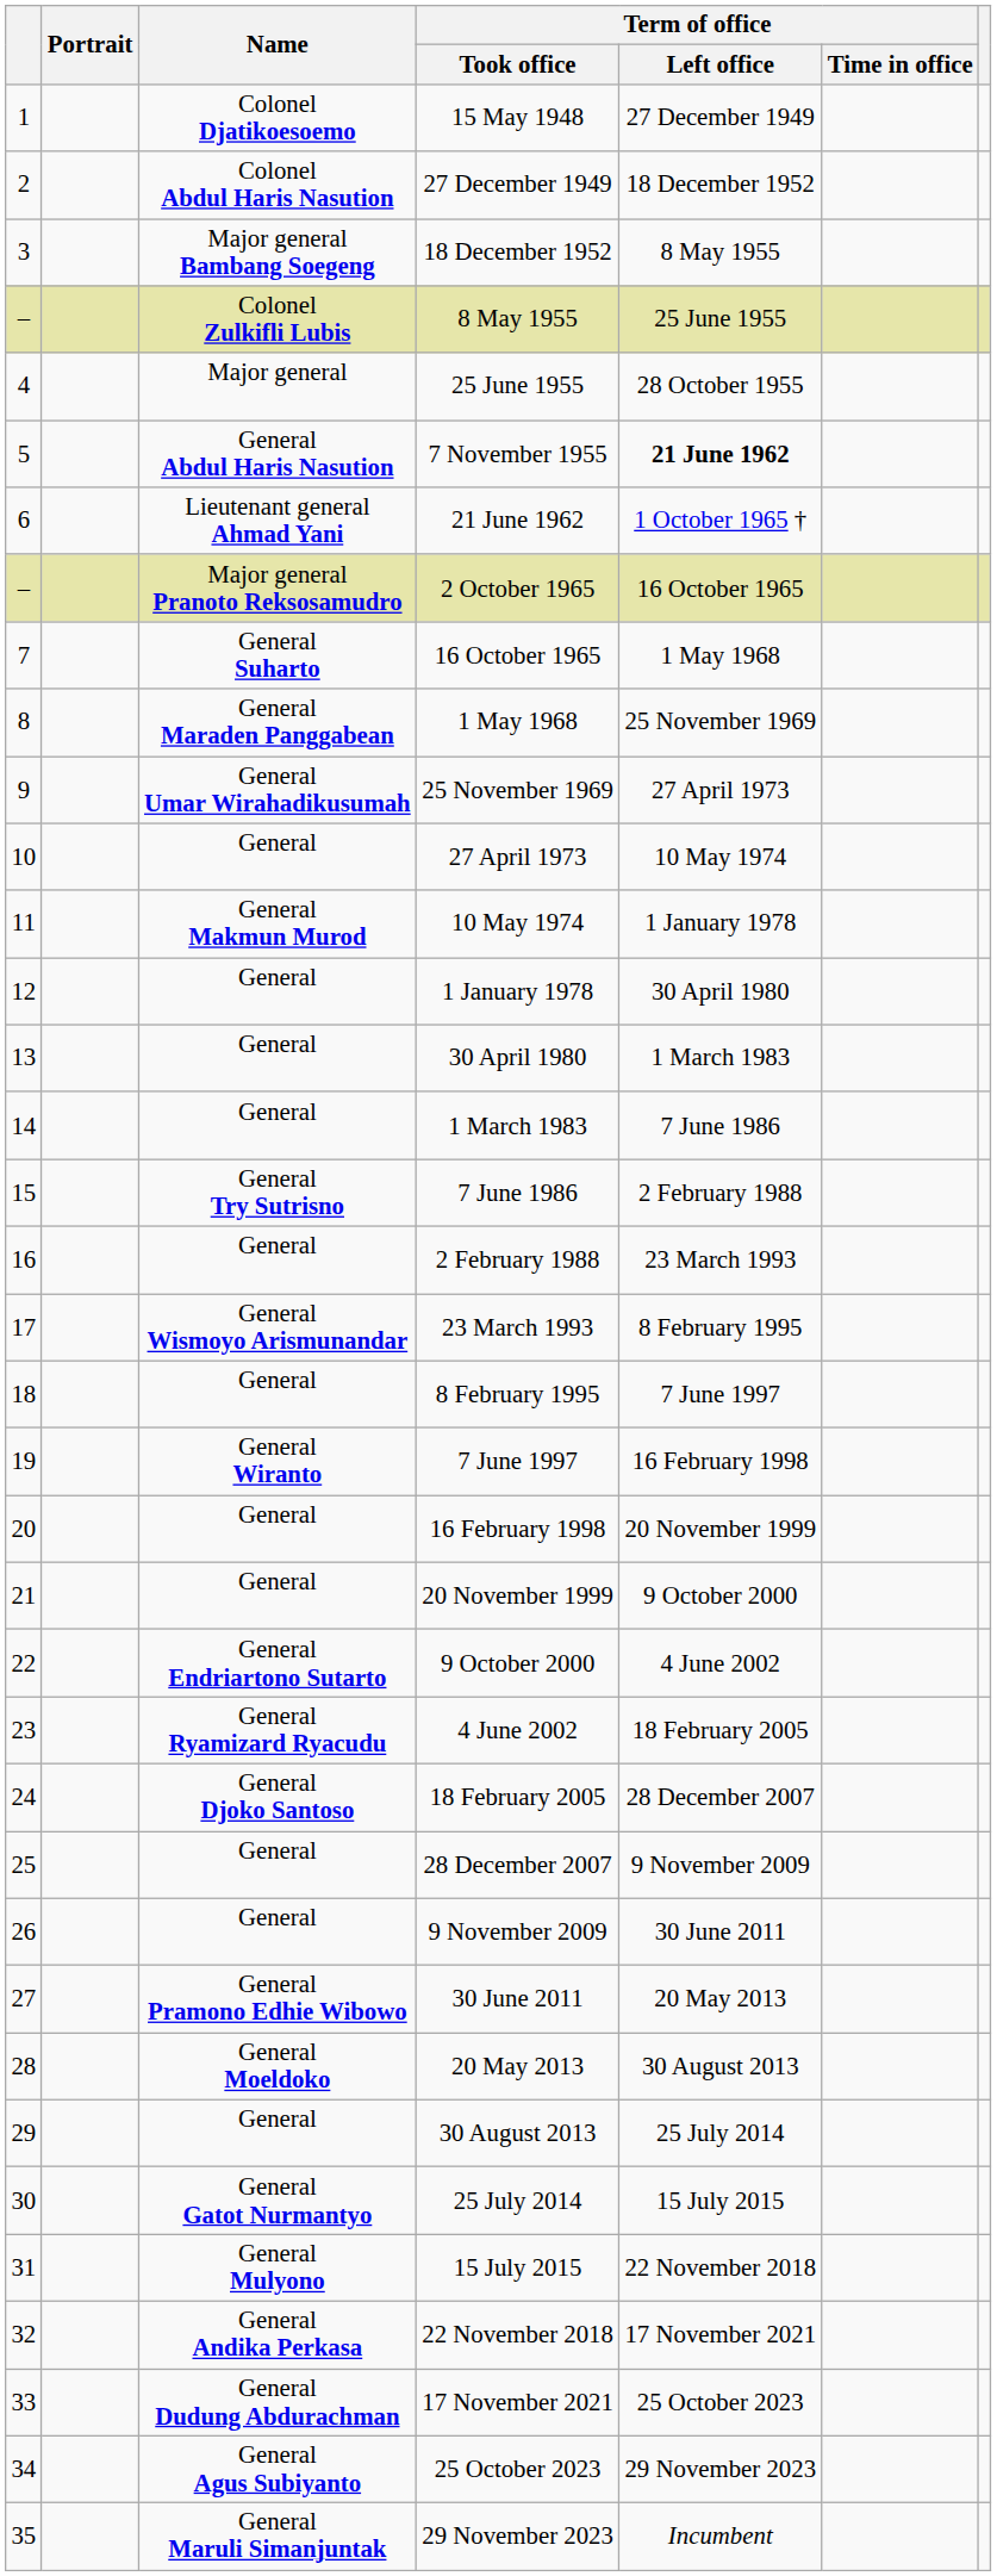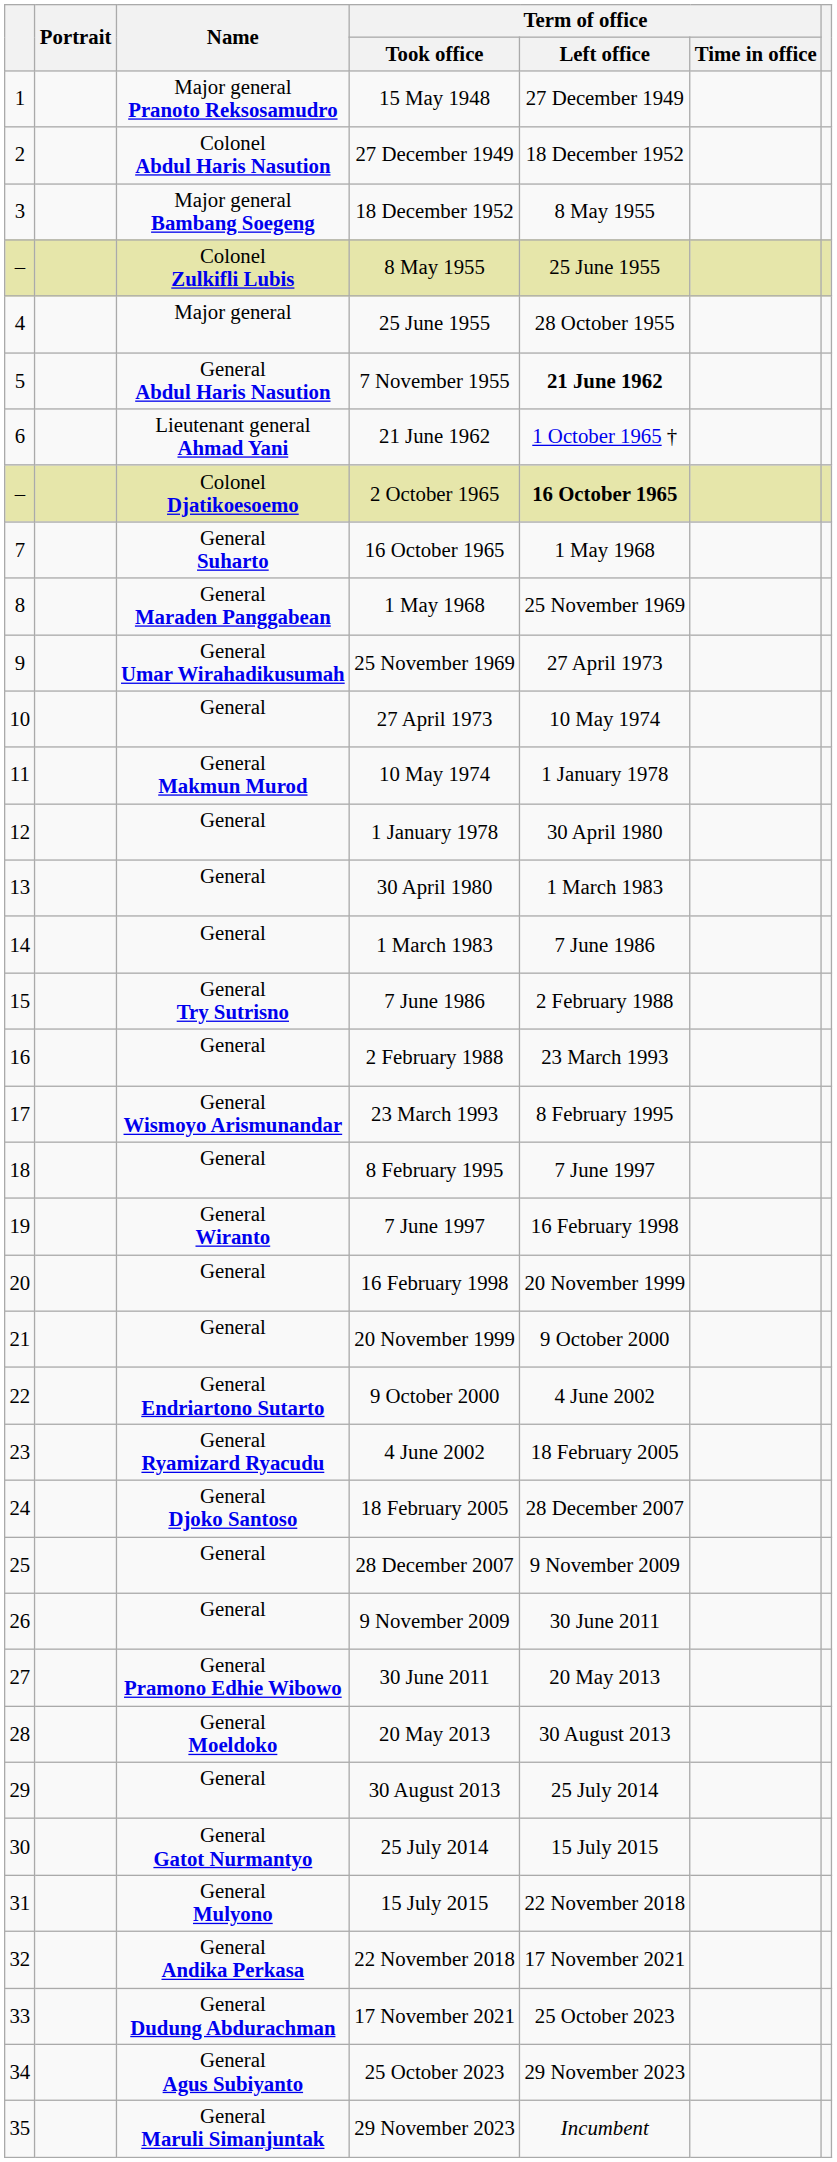 <table class="wikitable" style="text-align:center">
 <tr>
 <th rowspan=2></th>
 <th rowspan=2>Portrait</th>
 <th rowspan=2>Name<br></th>
 <th colspan=3>Term of office</th>
 <th rowspan=2></th>
 </tr>
 <tr>
 <th>Took office</th>
 <th>Left office</th>
 <th>Time in office</th>
 </tr>
 <tr>
 <td>1</td>
 <td></td>
-<td>Colonel<br><strong><a href='#'>Djatikoesoemo</a></strong><br></td>
+<td>Major general<br><strong><a href='#'>Pranoto Reksosamudro</a></strong><br></td>
 <td>15 May 1948</td>
 <td>27 December 1949</td>
 <td></td>
 <td></td>
 </tr>
 <tr>
 <td>2</td>
 <td></td>
 <td>Colonel<br><strong><a href='#'>Abdul Haris Nasution</a></strong><br></td>
 <td>27 December 1949</td>
 <td>18 December 1952</td>
 <td></td>
 <td></td>
 </tr>
 <tr>
 <td>3</td>
 <td></td>
 <td>Major general<br><strong><a href='#'>Bambang Soegeng</a></strong><br></td>
 <td>18 December 1952</td>
 <td>8 May 1955</td>
 <td></td>
 <td></td>
 </tr>
 <tr style="background:#e6e6aa;">
 <td>–</td>
 <td></td>
 <td>Colonel<br><strong><a href='#'>Zulkifli Lubis</a></strong><br></td>
 <td>8 May 1955</td>
 <td>25 June 1955</td>
 <td></td>
 <td></td>
 </tr>
 <tr>
 <td>4</td>
 <td></td>
 <td>Major general<br><strong></strong><br></td>
 <td>25 June 1955</td>
 <td>28 October 1955</td>
 <td></td>
 <td></td>
 </tr>
 <tr>
 <td>5</td>
 <td></td>
 <td>General<br><strong><a href='#'>Abdul Haris Nasution</a></strong><br></td>
 <td>7 November 1955</td>
 <td><strong>21 June 1962</strong></td>
 <td></td>
 <td></td>
 </tr>
 <tr>
 <td>6</td>
 <td></td>
 <td>Lieutenant general<br><strong><a href='#'>Ahmad Yani</a></strong><br></td>
 <td>21 June 1962</td>
 <td><a href='#'>1 October 1965</a> †</td>
 <td></td>
 <td></td>
 </tr>
 <tr style="background:#e6e6aa;">
 <td>–</td>
 <td></td>
-<td>Major general<br><strong><a href='#'>Pranoto Reksosamudro</a></strong><br></td>
+<td>Colonel<br><strong><a href='#'>Djatikoesoemo</a></strong><br></td>
 <td>2 October 1965</td>
-<td>16 October 1965</td>
+<td><strong>16 October 1965</strong></td>
 <td></td>
 <td></td>
 </tr>
 <tr>
 <td>7</td>
 <td></td>
 <td>General<br><strong><a href='#'>Suharto</a></strong><br></td>
 <td>16 October 1965</td>
 <td>1 May 1968</td>
 <td></td>
 <td></td>
 </tr>
 <tr>
 <td>8</td>
 <td></td>
 <td>General<br><strong><a href='#'>Maraden Panggabean</a></strong><br></td>
 <td>1 May 1968</td>
 <td>25 November 1969</td>
 <td></td>
 <td></td>
 </tr>
 <tr>
 <td>9</td>
 <td></td>
 <td>General<br><strong><a href='#'>Umar Wirahadikusumah</a></strong><br></td>
 <td>25 November 1969</td>
 <td>27 April 1973</td>
 <td></td>
 <td></td>
 </tr>
 <tr>
 <td>10</td>
 <td></td>
 <td>General<br><strong></strong><br></td>
 <td>27 April 1973</td>
 <td>10 May 1974</td>
 <td></td>
 <td></td>
 </tr>
 <tr>
 <td>11</td>
 <td></td>
 <td>General<br><strong><a href='#'>Makmun Murod</a></strong><br></td>
 <td>10 May 1974</td>
 <td>1 January 1978</td>
 <td></td>
 <td></td>
 </tr>
 <tr>
 <td>12</td>
 <td></td>
 <td>General<br><strong></strong><br></td>
 <td>1 January 1978</td>
 <td>30 April 1980</td>
 <td></td>
 <td></td>
 </tr>
 <tr>
 <td>13</td>
 <td></td>
 <td>General<br><strong></strong><br></td>
 <td>30 April 1980</td>
 <td>1 March 1983</td>
 <td></td>
 <td></td>
 </tr>
 <tr>
 <td>14</td>
 <td></td>
 <td>General<br><strong></strong><br></td>
 <td>1 March 1983</td>
 <td>7 June 1986</td>
 <td></td>
 <td></td>
 </tr>
 <tr>
 <td>15</td>
 <td></td>
 <td>General<br><strong><a href='#'>Try Sutrisno</a></strong><br></td>
 <td>7 June 1986</td>
 <td>2 February 1988</td>
 <td></td>
 <td></td>
 </tr>
 <tr>
 <td>16</td>
 <td></td>
 <td>General<br><strong></strong><br></td>
 <td>2 February 1988</td>
 <td>23 March 1993</td>
 <td></td>
 <td></td>
 </tr>
 <tr>
 <td>17</td>
 <td></td>
 <td>General<br><strong><a href='#'>Wismoyo Arismunandar</a></strong><br></td>
 <td>23 March 1993</td>
 <td>8 February 1995</td>
 <td></td>
 <td></td>
 </tr>
 <tr>
 <td>18</td>
 <td></td>
 <td>General<br><strong></strong><br></td>
 <td>8 February 1995</td>
 <td>7 June 1997</td>
 <td></td>
 <td></td>
 </tr>
 <tr>
 <td>19</td>
 <td></td>
 <td>General<br><strong><a href='#'>Wiranto</a></strong><br></td>
 <td>7 June 1997</td>
 <td>16 February 1998</td>
 <td></td>
 <td></td>
 </tr>
 <tr>
 <td>20</td>
 <td></td>
 <td>General<br><strong></strong><br></td>
 <td>16 February 1998</td>
 <td>20 November 1999</td>
 <td></td>
 <td></td>
 </tr>
 <tr>
 <td>21</td>
 <td></td>
 <td>General<br><strong></strong><br></td>
 <td>20 November 1999</td>
 <td>9 October 2000</td>
 <td></td>
 <td></td>
 </tr>
 <tr>
 <td>22</td>
 <td></td>
 <td>General<br><strong><a href='#'>Endriartono Sutarto</a></strong><br></td>
 <td>9 October 2000</td>
 <td>4 June 2002</td>
 <td></td>
 <td></td>
 </tr>
 <tr>
 <td>23</td>
 <td></td>
 <td>General<br><strong><a href='#'>Ryamizard Ryacudu</a></strong><br></td>
 <td>4 June 2002</td>
 <td>18 February 2005</td>
 <td></td>
 <td></td>
 </tr>
 <tr>
 <td>24</td>
 <td></td>
 <td>General<br><strong><a href='#'>Djoko Santoso</a></strong><br></td>
 <td>18 February 2005</td>
 <td>28 December 2007</td>
 <td></td>
 <td></td>
 </tr>
 <tr>
 <td>25</td>
 <td></td>
 <td>General<br><strong></strong><br></td>
 <td>28 December 2007</td>
 <td>9 November 2009</td>
 <td></td>
 <td></td>
 </tr>
 <tr>
 <td>26</td>
 <td></td>
 <td>General<br><strong></strong><br></td>
 <td>9 November 2009</td>
 <td>30 June 2011</td>
 <td></td>
 <td></td>
 </tr>
 <tr>
 <td>27</td>
 <td></td>
 <td>General<br><strong><a href='#'>Pramono Edhie Wibowo</a></strong><br></td>
 <td>30 June 2011</td>
 <td>20 May 2013</td>
 <td></td>
 <td></td>
 </tr>
 <tr>
 <td>28</td>
 <td></td>
 <td>General<br><strong><a href='#'>Moeldoko</a></strong><br></td>
 <td>20 May 2013</td>
 <td>30 August 2013</td>
 <td></td>
 <td></td>
 </tr>
 <tr>
 <td>29</td>
 <td></td>
 <td>General<br><strong></strong><br></td>
 <td>30 August 2013</td>
 <td>25 July 2014</td>
 <td></td>
 <td></td>
 </tr>
 <tr>
 <td>30</td>
 <td></td>
 <td>General<br><strong><a href='#'>Gatot Nurmantyo</a></strong><br></td>
 <td>25 July 2014</td>
 <td>15 July 2015</td>
 <td></td>
 <td></td>
 </tr>
 <tr>
 <td>31</td>
 <td></td>
 <td>General<br><strong><a href='#'>Mulyono</a></strong><br></td>
 <td>15 July 2015</td>
 <td>22 November 2018</td>
 <td></td>
 <td></td>
 </tr>
 <tr>
 <td>32</td>
 <td></td>
 <td>General<br><strong><a href='#'>Andika Perkasa</a></strong><br></td>
 <td>22 November 2018</td>
 <td>17 November 2021</td>
 <td></td>
 <td></td>
 </tr>
 <tr>
 <td>33</td>
 <td></td>
 <td>General<br><strong><a href='#'>Dudung Abdurachman</a></strong><br></td>
 <td>17 November 2021</td>
 <td>25 October 2023</td>
 <td></td>
 <td></td>
 </tr>
 <tr>
 <td>34</td>
 <td></td>
 <td>General<br><strong><a href='#'>Agus Subiyanto</a></strong><br></td>
 <td>25 October 2023</td>
 <td>29 November 2023</td>
 <td></td>
 <td></td>
 </tr>
 <tr>
 <td>35</td>
 <td></td>
 <td>General<br><strong><a href='#'>Maruli Simanjuntak</a></strong><br></td>
 <td>29 November 2023</td>
 <td><em>Incumbent</em></td>
 <td></td>
 <td></td>
 </tr>
 </table>
